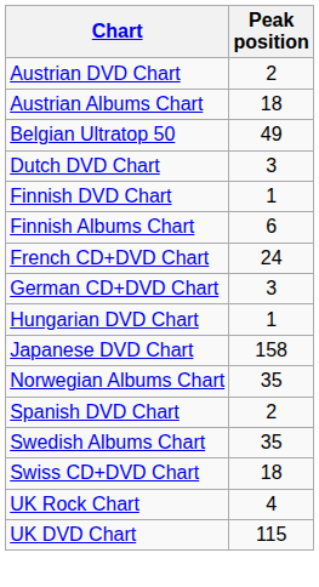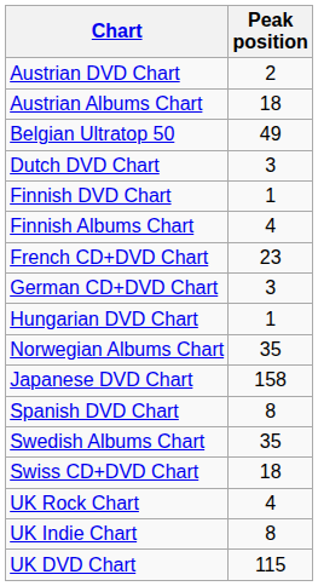 <table class="wikitable">
 <tr>
 <th style="text-align:center;"><a href='#'>Chart</a></th>
 <th style="text-align:center;">Peak<br>position</th>
 </tr>
 <tr>
 <td><a href='#'>Austrian DVD Chart</a></td>
 <td style="text-align:center;">2</td>
 </tr>
 <tr>
 <td><a href='#'>Austrian Albums Chart</a></td>
 <td style="text-align:center;">18</td>
 </tr>
 <tr>
 <td><a href='#'>Belgian Ultratop 50</a></td>
 <td style="text-align:center;">49</td>
 </tr>
 <tr>
 <td><a href='#'>Dutch DVD Chart</a></td>
 <td style="text-align:center;">3</td>
 </tr>
 <tr>
 <td><a href='#'>Finnish DVD Chart</a></td>
 <td style="text-align:center;">1</td>
 </tr>
 <tr>
 <td><a href='#'>Finnish Albums Chart</a></td>
-<td style="text-align:center;">6</td>
+<td style="text-align:center;">4</td>
 </tr>
 <tr>
 <td><a href='#'>French CD+DVD Chart</a></td>
-<td style="text-align:center;">24</td>
+<td style="text-align:center;">23</td>
 </tr>
 <tr>
 <td><a href='#'>German CD+DVD Chart</a></td>
 <td style="text-align:center;">3</td>
 </tr>
 <tr>
 <td><a href='#'>Hungarian DVD Chart</a></td>
 <td style="text-align:center;">1</td>
 </tr>
 <tr>
+<td><a href='#'>Norwegian Albums Chart</a></td>
+<td style="text-align:center;">35</td>
+</tr>
+<tr>
 <td><a href='#'>Japanese DVD Chart</a></td>
 <td style="text-align:center;">158</td>
 </tr>
 <tr>
-<td><a href='#'>Norwegian Albums Chart</a></td>
-<td style="text-align:center;">35</td>
-</tr>
-<tr>
 <td><a href='#'>Spanish DVD Chart</a></td>
-<td style="text-align:center;">2</td>
+<td style="text-align:center;">8</td>
 </tr>
 <tr>
 <td><a href='#'>Swedish Albums Chart</a></td>
 <td style="text-align:center;">35</td>
 </tr>
 <tr>
 <td><a href='#'>Swiss CD+DVD Chart</a></td>
 <td style="text-align:center;">18</td>
 </tr>
 <tr>
 <td><a href='#'>UK Rock Chart</a></td>
 <td style="text-align:center;">4</td>
 </tr>
 <tr>
+<td><a href='#'>UK Indie Chart</a></td>
+<td style="text-align:center;">8</td>
+</tr>
+<tr>
 <td><a href='#'>UK DVD Chart</a></td>
 <td style="text-align:center;">115</td>
 </tr>
 </table>
